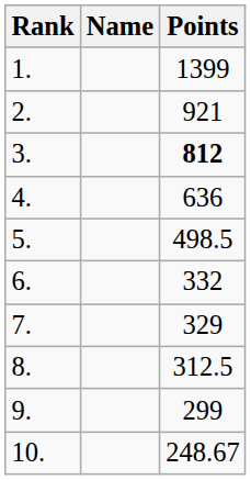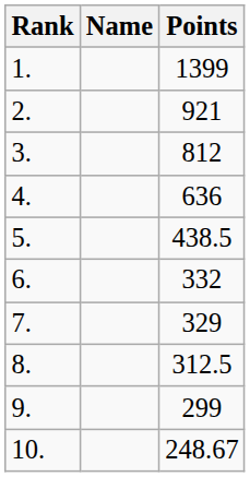 <table class="wikitable sortable">
 <tr>
 <th>Rank</th>
 <th>Name</th>
 <th>Points</th>
 </tr>
 <tr>
 <td>1.</td>
 <td></td>
 <td align=center>1399</td>
 </tr>
 <tr>
 <td>2.</td>
 <td></td>
 <td align=center>921</td>
 </tr>
 <tr>
 <td>3.</td>
 <td></td>
-<td align=center><strong>812</strong></td>
+<td align=center>812</td>
 </tr>
 <tr>
 <td>4.</td>
 <td></td>
 <td align=center>636</td>
 </tr>
 <tr>
 <td>5.</td>
 <td></td>
-<td align=center>498.5</td>
+<td align=center>438.5</td>
 </tr>
 <tr>
 <td>6.</td>
 <td></td>
 <td align=center>332</td>
 </tr>
 <tr>
 <td>7.</td>
 <td></td>
 <td align=center>329</td>
 </tr>
 <tr>
 <td>8.</td>
 <td></td>
 <td align=center>312.5</td>
 </tr>
 <tr>
 <td>9.</td>
 <td></td>
 <td align=center>299</td>
 </tr>
 <tr>
 <td>10.</td>
 <td></td>
 <td align=center>248.67</td>
 </tr>
 </table>
